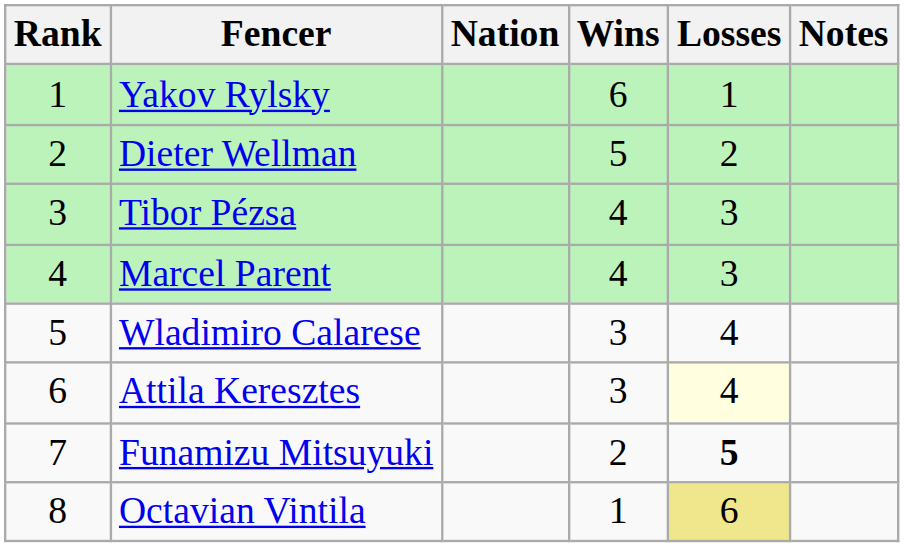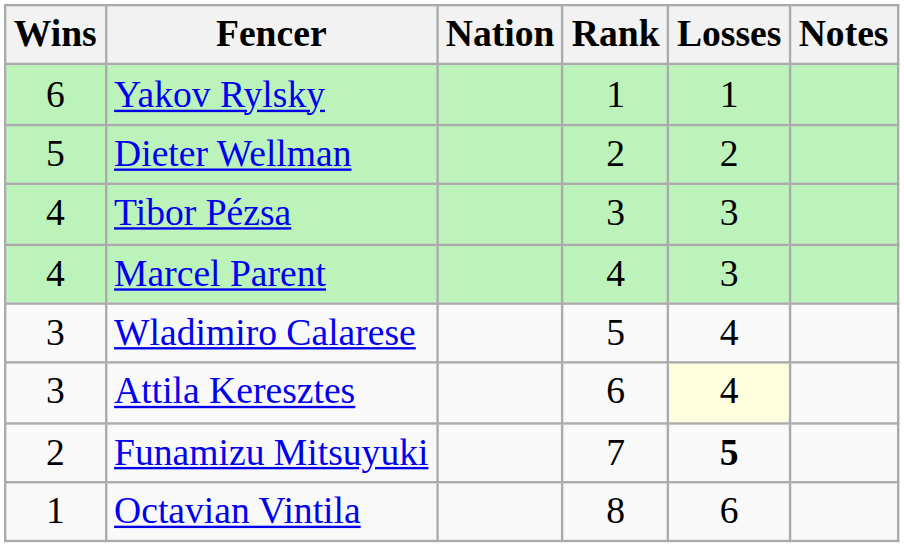 <table class="wikitable sortable" style="text-align:center">
 <tr>
-<th>Rank</th>
+<th>Wins</th>
 <th>Fencer</th>
 <th>Nation</th>
-<th>Wins</th>
+<th>Rank</th>
 <th>Losses</th>
 <th>Notes</th>
 </tr>
 <tr bgcolor=bbf3bb>
-<td>1</td>
+<td>6</td>
 <td align=left><a href='#'>Yakov Rylsky</a></td>
 <td align=left></td>
-<td>6</td>
+<td>1</td>
 <td>1</td>
 <td></td>
 </tr>
 <tr bgcolor=bbf3bb>
-<td>2</td>
+<td>5</td>
 <td align=left><a href='#'>Dieter Wellman</a></td>
 <td align=left></td>
-<td>5</td>
+<td>2</td>
 <td>2</td>
 <td></td>
 </tr>
 <tr bgcolor=bbf3bb>
-<td>3</td>
+<td>4</td>
 <td align=left><a href='#'>Tibor Pézsa</a></td>
 <td align=left></td>
-<td>4</td>
+<td>3</td>
 <td>3</td>
 <td></td>
 </tr>
 <tr bgcolor=bbf3bb>
 <td>4</td>
 <td align=left><a href='#'>Marcel Parent</a></td>
 <td align=left></td>
 <td>4</td>
 <td>3</td>
 <td></td>
 </tr>
 <tr>
-<td>5</td>
+<td>3</td>
 <td align=left><a href='#'>Wladimiro Calarese</a></td>
 <td align=left></td>
-<td>3</td>
+<td>5</td>
 <td>4</td>
 <td></td>
 </tr>
 <tr>
-<td>6</td>
+<td>3</td>
 <td align=left><a href='#'>Attila Keresztes</a></td>
 <td align=left></td>
-<td>3</td>
+<td>6</td>
 <td style="background: lightyellow;">4</td>
 <td></td>
 </tr>
 <tr>
-<td>7</td>
+<td>2</td>
 <td align=left><a href='#'>Funamizu Mitsuyuki</a></td>
 <td align=left></td>
-<td>2</td>
+<td>7</td>
 <td><strong>5</strong></td>
 <td></td>
 </tr>
 <tr>
-<td>8</td>
+<td>1</td>
 <td align=left><a href='#'>Octavian Vintila</a></td>
 <td align=left></td>
-<td>1</td>
-<td style="background: khaki;">6</td>
+<td>8</td>
+<td>6</td>
 <td></td>
 </tr>
 </table>
